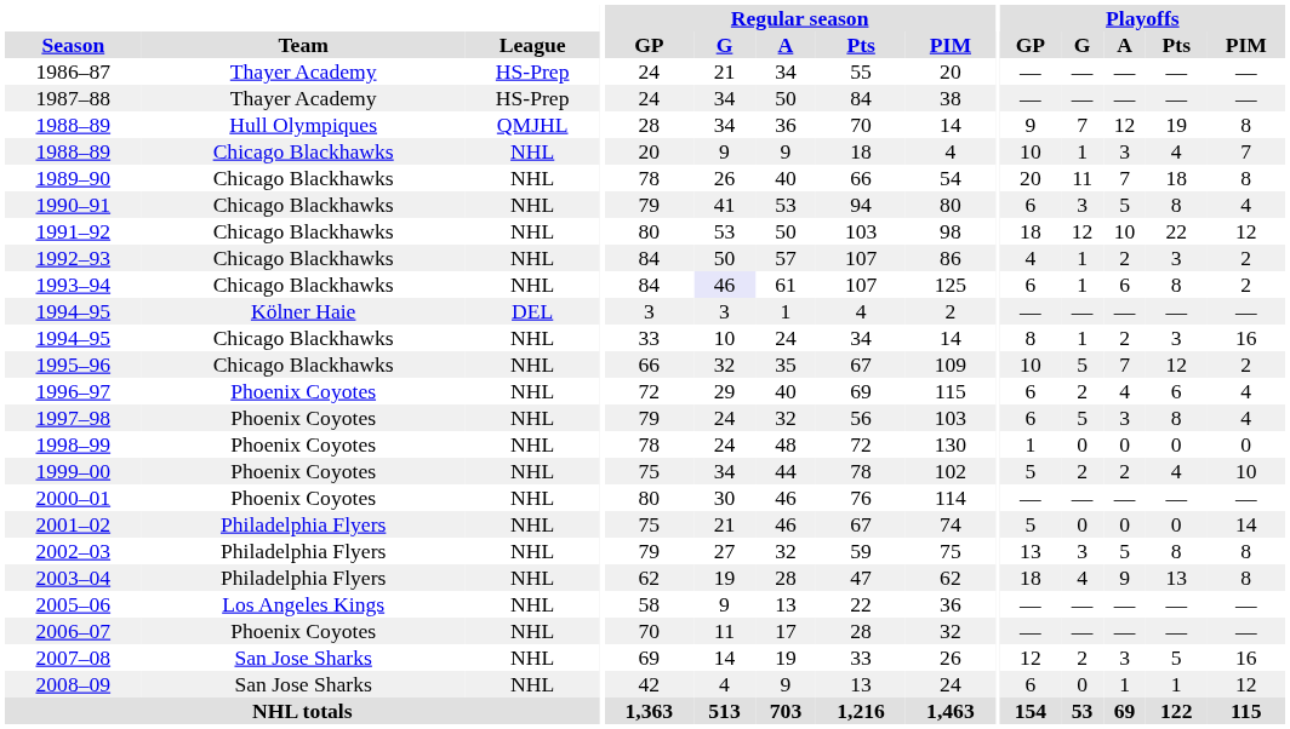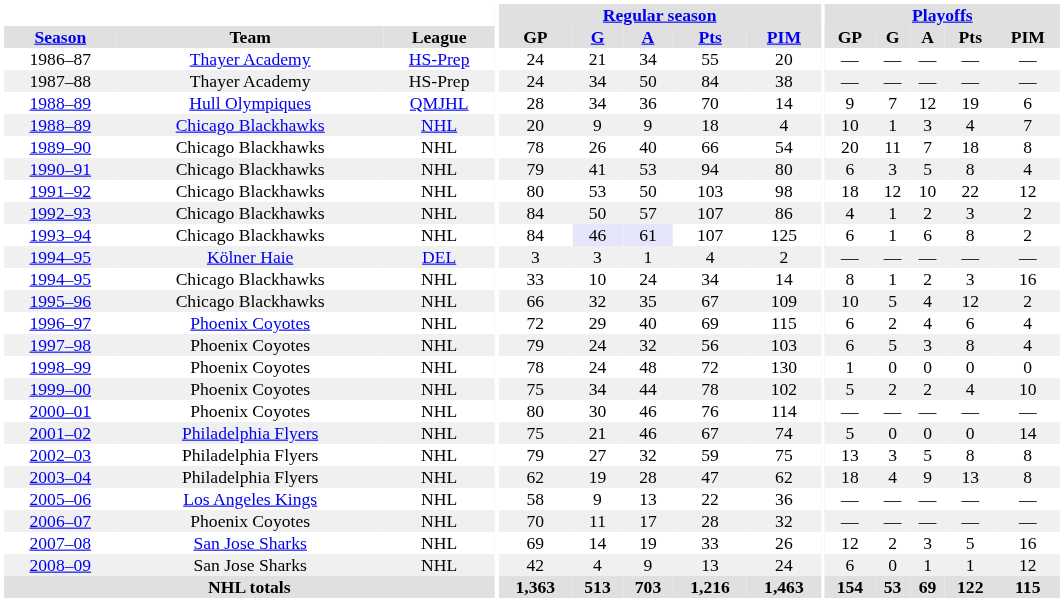 <table border="0" cellpadding="1" cellspacing="0" style="text-align:center; width:60em">
 <tr bgcolor="#e0e0e0">
 <th colspan="3" bgcolor="#ffffff"></th>
 <th rowspan="100" bgcolor="#ffffff"></th>
 <th colspan="5"><a href='#'>Regular season</a></th>
 <th rowspan="100" bgcolor="#ffffff"></th>
 <th colspan="5"><a href='#'>Playoffs</a></th>
 </tr>
 <tr bgcolor="#e0e0e0">
 <th><a href='#'>Season</a></th>
 <th>Team</th>
 <th>League</th>
 <th>GP</th>
 <th><a href='#'>G</a></th>
 <th><a href='#'>A</a></th>
 <th><a href='#'>Pts</a></th>
 <th><a href='#'>PIM</a></th>
 <th>GP</th>
 <th>G</th>
 <th>A</th>
 <th>Pts</th>
 <th>PIM</th>
 </tr>
 <tr>
 <td>1986–87</td>
 <td><a href='#'>Thayer Academy</a></td>
 <td><a href='#'>HS-Prep</a></td>
 <td>24</td>
 <td>21</td>
 <td>34</td>
 <td>55</td>
 <td>20</td>
 <td>—</td>
 <td>—</td>
 <td>—</td>
 <td>—</td>
 <td>—</td>
 </tr>
 <tr bgcolor="#f0f0f0">
 <td>1987–88</td>
 <td>Thayer Academy</td>
 <td>HS-Prep</td>
 <td>24</td>
 <td>34</td>
 <td>50</td>
 <td>84</td>
 <td>38</td>
 <td>—</td>
 <td>—</td>
 <td>—</td>
 <td>—</td>
 <td>—</td>
 </tr>
 <tr>
 <td><a href='#'>1988–89</a></td>
 <td><a href='#'>Hull Olympiques</a></td>
 <td><a href='#'>QMJHL</a></td>
 <td>28</td>
 <td>34</td>
 <td>36</td>
 <td>70</td>
 <td>14</td>
 <td>9</td>
 <td>7</td>
 <td>12</td>
 <td>19</td>
-<td>8</td>
+<td>6</td>
 </tr>
 <tr bgcolor="#f0f0f0">
 <td><a href='#'>1988–89</a></td>
 <td><a href='#'>Chicago Blackhawks</a></td>
 <td><a href='#'>NHL</a></td>
 <td>20</td>
 <td>9</td>
 <td>9</td>
 <td>18</td>
 <td>4</td>
 <td>10</td>
 <td>1</td>
 <td>3</td>
 <td>4</td>
 <td>7</td>
 </tr>
 <tr>
 <td><a href='#'>1989–90</a></td>
 <td>Chicago Blackhawks</td>
 <td>NHL</td>
 <td>78</td>
 <td>26</td>
 <td>40</td>
 <td>66</td>
 <td>54</td>
 <td>20</td>
 <td>11</td>
 <td>7</td>
 <td>18</td>
 <td>8</td>
 </tr>
 <tr bgcolor="#f0f0f0">
 <td><a href='#'>1990–91</a></td>
 <td>Chicago Blackhawks</td>
 <td>NHL</td>
 <td>79</td>
 <td>41</td>
 <td>53</td>
 <td>94</td>
 <td>80</td>
 <td>6</td>
 <td>3</td>
 <td>5</td>
 <td>8</td>
 <td>4</td>
 </tr>
 <tr>
 <td><a href='#'>1991–92</a></td>
 <td>Chicago Blackhawks</td>
 <td>NHL</td>
 <td>80</td>
 <td>53</td>
 <td>50</td>
 <td>103</td>
 <td>98</td>
 <td>18</td>
 <td>12</td>
 <td>10</td>
 <td>22</td>
 <td>12</td>
 </tr>
 <tr bgcolor="#f0f0f0">
 <td><a href='#'>1992–93</a></td>
 <td>Chicago Blackhawks</td>
 <td>NHL</td>
 <td>84</td>
 <td>50</td>
 <td>57</td>
 <td>107</td>
 <td>86</td>
 <td>4</td>
 <td>1</td>
 <td>2</td>
 <td>3</td>
 <td>2</td>
 </tr>
 <tr>
 <td><a href='#'>1993–94</a></td>
 <td>Chicago Blackhawks</td>
 <td>NHL</td>
 <td>84</td>
 <td style="background: lavender;">46</td>
-<td>61</td>
+<td style="background: lavender;">61</td>
 <td>107</td>
 <td>125</td>
 <td>6</td>
 <td>1</td>
 <td>6</td>
 <td>8</td>
 <td>2</td>
 </tr>
 <tr bgcolor="#f0f0f0">
 <td><a href='#'>1994–95</a></td>
 <td><a href='#'>Kölner Haie</a></td>
 <td><a href='#'>DEL</a></td>
 <td>3</td>
 <td>3</td>
 <td>1</td>
 <td>4</td>
 <td>2</td>
 <td>—</td>
 <td>—</td>
 <td>—</td>
 <td>—</td>
 <td>—</td>
 </tr>
 <tr>
 <td><a href='#'>1994–95</a></td>
 <td>Chicago Blackhawks</td>
 <td>NHL</td>
 <td>33</td>
 <td>10</td>
 <td>24</td>
 <td>34</td>
 <td>14</td>
 <td>8</td>
 <td>1</td>
 <td>2</td>
 <td>3</td>
 <td>16</td>
 </tr>
 <tr bgcolor="#f0f0f0">
 <td><a href='#'>1995–96</a></td>
 <td>Chicago Blackhawks</td>
 <td>NHL</td>
 <td>66</td>
 <td>32</td>
 <td>35</td>
 <td>67</td>
 <td>109</td>
 <td>10</td>
 <td>5</td>
-<td>7</td>
+<td>4</td>
 <td>12</td>
 <td>2</td>
 </tr>
 <tr>
 <td><a href='#'>1996–97</a></td>
 <td><a href='#'>Phoenix Coyotes</a></td>
 <td>NHL</td>
 <td>72</td>
 <td>29</td>
 <td>40</td>
 <td>69</td>
 <td>115</td>
 <td>6</td>
 <td>2</td>
 <td>4</td>
 <td>6</td>
 <td>4</td>
 </tr>
 <tr bgcolor="#f0f0f0">
 <td><a href='#'>1997–98</a></td>
 <td>Phoenix Coyotes</td>
 <td>NHL</td>
 <td>79</td>
 <td>24</td>
 <td>32</td>
 <td>56</td>
 <td>103</td>
 <td>6</td>
 <td>5</td>
 <td>3</td>
 <td>8</td>
 <td>4</td>
 </tr>
 <tr>
 <td><a href='#'>1998–99</a></td>
 <td>Phoenix Coyotes</td>
 <td>NHL</td>
 <td>78</td>
 <td>24</td>
 <td>48</td>
 <td>72</td>
 <td>130</td>
 <td>1</td>
 <td>0</td>
 <td>0</td>
 <td>0</td>
 <td>0</td>
 </tr>
 <tr bgcolor="#f0f0f0">
 <td><a href='#'>1999–00</a></td>
 <td>Phoenix Coyotes</td>
 <td>NHL</td>
 <td>75</td>
 <td>34</td>
 <td>44</td>
 <td>78</td>
 <td>102</td>
 <td>5</td>
 <td>2</td>
 <td>2</td>
 <td>4</td>
 <td>10</td>
 </tr>
 <tr>
 <td><a href='#'>2000–01</a></td>
 <td>Phoenix Coyotes</td>
 <td>NHL</td>
 <td>80</td>
 <td>30</td>
 <td>46</td>
 <td>76</td>
 <td>114</td>
 <td>—</td>
 <td>—</td>
 <td>—</td>
 <td>—</td>
 <td>—</td>
 </tr>
 <tr bgcolor="#f0f0f0">
 <td><a href='#'>2001–02</a></td>
 <td><a href='#'>Philadelphia Flyers</a></td>
 <td>NHL</td>
 <td>75</td>
 <td>21</td>
 <td>46</td>
 <td>67</td>
 <td>74</td>
 <td>5</td>
 <td>0</td>
 <td>0</td>
 <td>0</td>
 <td>14</td>
 </tr>
 <tr>
 <td><a href='#'>2002–03</a></td>
 <td>Philadelphia Flyers</td>
 <td>NHL</td>
 <td>79</td>
 <td>27</td>
 <td>32</td>
 <td>59</td>
 <td>75</td>
 <td>13</td>
 <td>3</td>
 <td>5</td>
 <td>8</td>
 <td>8</td>
 </tr>
 <tr bgcolor="#f0f0f0">
 <td><a href='#'>2003–04</a></td>
 <td>Philadelphia Flyers</td>
 <td>NHL</td>
 <td>62</td>
 <td>19</td>
 <td>28</td>
 <td>47</td>
 <td>62</td>
 <td>18</td>
 <td>4</td>
 <td>9</td>
 <td>13</td>
 <td>8</td>
 </tr>
 <tr>
 <td><a href='#'>2005–06</a></td>
 <td><a href='#'>Los Angeles Kings</a></td>
 <td>NHL</td>
 <td>58</td>
 <td>9</td>
 <td>13</td>
 <td>22</td>
 <td>36</td>
 <td>—</td>
 <td>—</td>
 <td>—</td>
 <td>—</td>
 <td>—</td>
 </tr>
 <tr bgcolor="#f0f0f0">
 <td><a href='#'>2006–07</a></td>
 <td>Phoenix Coyotes</td>
 <td>NHL</td>
 <td>70</td>
 <td>11</td>
 <td>17</td>
 <td>28</td>
 <td>32</td>
 <td>—</td>
 <td>—</td>
 <td>—</td>
 <td>—</td>
 <td>—</td>
 </tr>
 <tr>
 <td><a href='#'>2007–08</a></td>
 <td><a href='#'>San Jose Sharks</a></td>
 <td>NHL</td>
 <td>69</td>
 <td>14</td>
 <td>19</td>
 <td>33</td>
 <td>26</td>
 <td>12</td>
 <td>2</td>
 <td>3</td>
 <td>5</td>
 <td>16</td>
 </tr>
 <tr bgcolor="#f0f0f0">
 <td><a href='#'>2008–09</a></td>
 <td>San Jose Sharks</td>
 <td>NHL</td>
 <td>42</td>
 <td>4</td>
 <td>9</td>
 <td>13</td>
 <td>24</td>
 <td>6</td>
 <td>0</td>
 <td>1</td>
 <td>1</td>
 <td>12</td>
 </tr>
 <tr bgcolor="#e0e0e0">
 <th colspan="3">NHL totals</th>
 <th>1,363</th>
 <th>513</th>
 <th>703</th>
 <th>1,216</th>
 <th>1,463</th>
 <th>154</th>
 <th>53</th>
 <th>69</th>
 <th>122</th>
 <th>115</th>
 </tr>
 </table>
